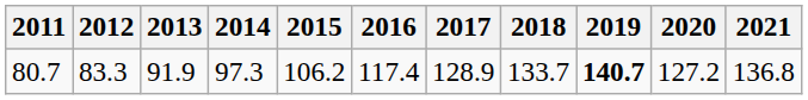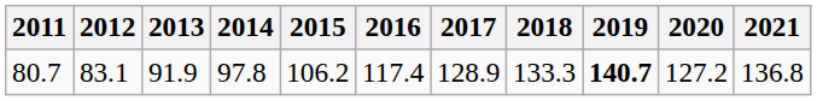 <table class="wikitable" border="1">
 <tr>
 <th>2011</th>
 <th>2012</th>
 <th>2013</th>
 <th>2014</th>
 <th>2015</th>
 <th>2016</th>
 <th>2017</th>
 <th>2018</th>
 <th>2019</th>
 <th>2020</th>
 <th>2021</th>
 </tr>
 <tr>
 <td>80.7</td>
-<td>83.3</td>
+<td>83.1</td>
 <td>91.9</td>
-<td>97.3</td>
+<td>97.8</td>
 <td>106.2</td>
 <td>117.4</td>
 <td>128.9</td>
-<td>133.7</td>
+<td>133.3</td>
 <td><strong>140.7</strong></td>
 <td>127.2</td>
 <td>136.8</td>
 </tr>
 </table>
